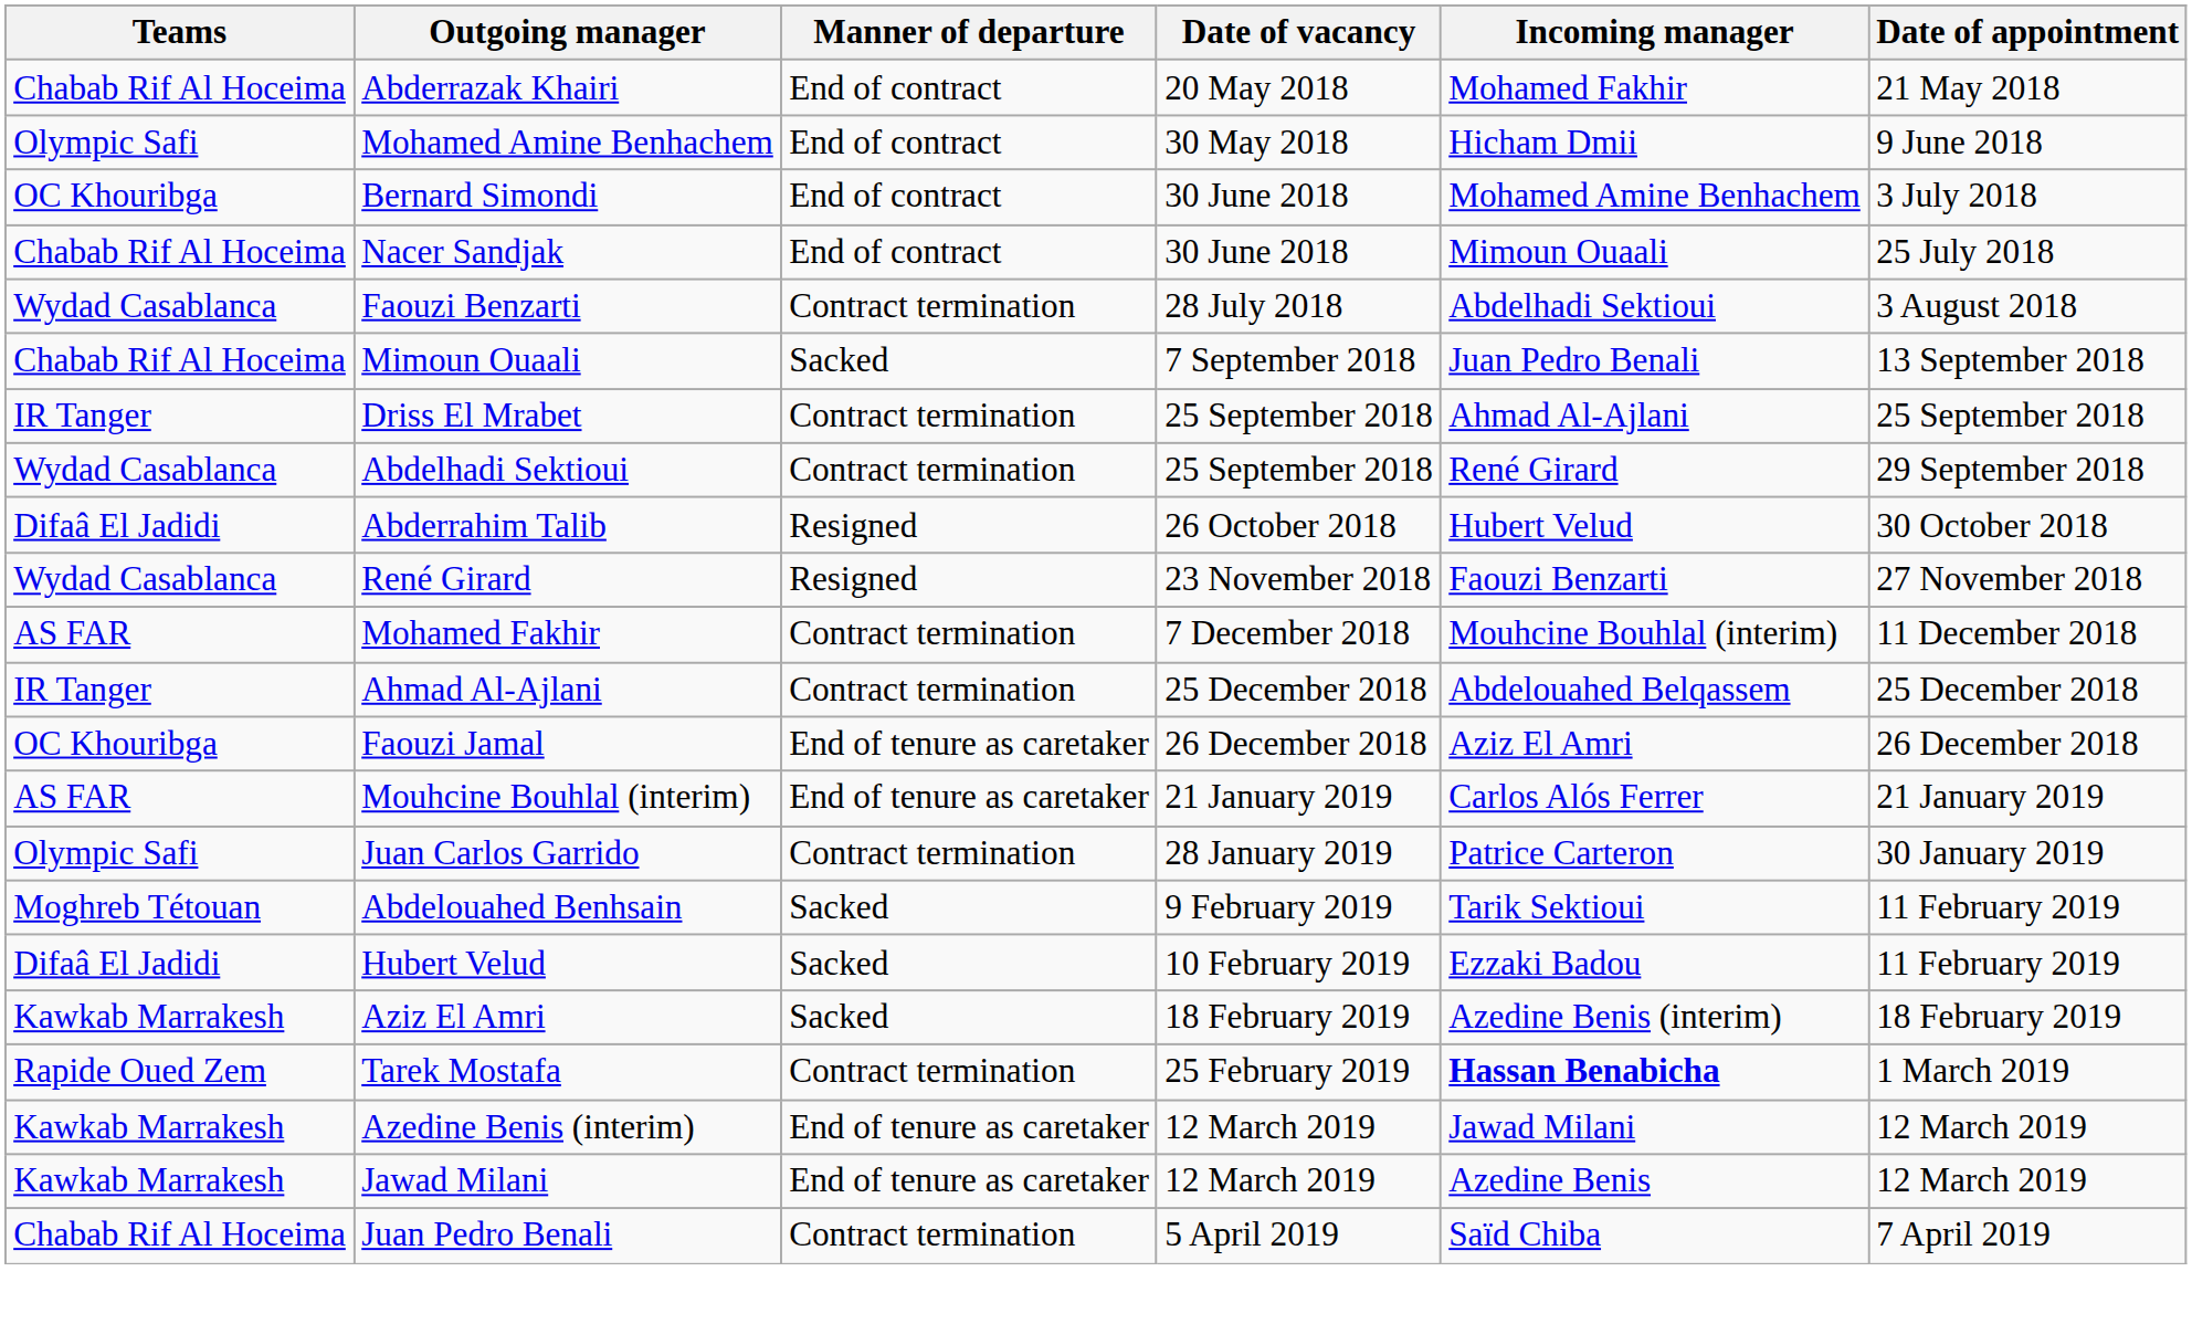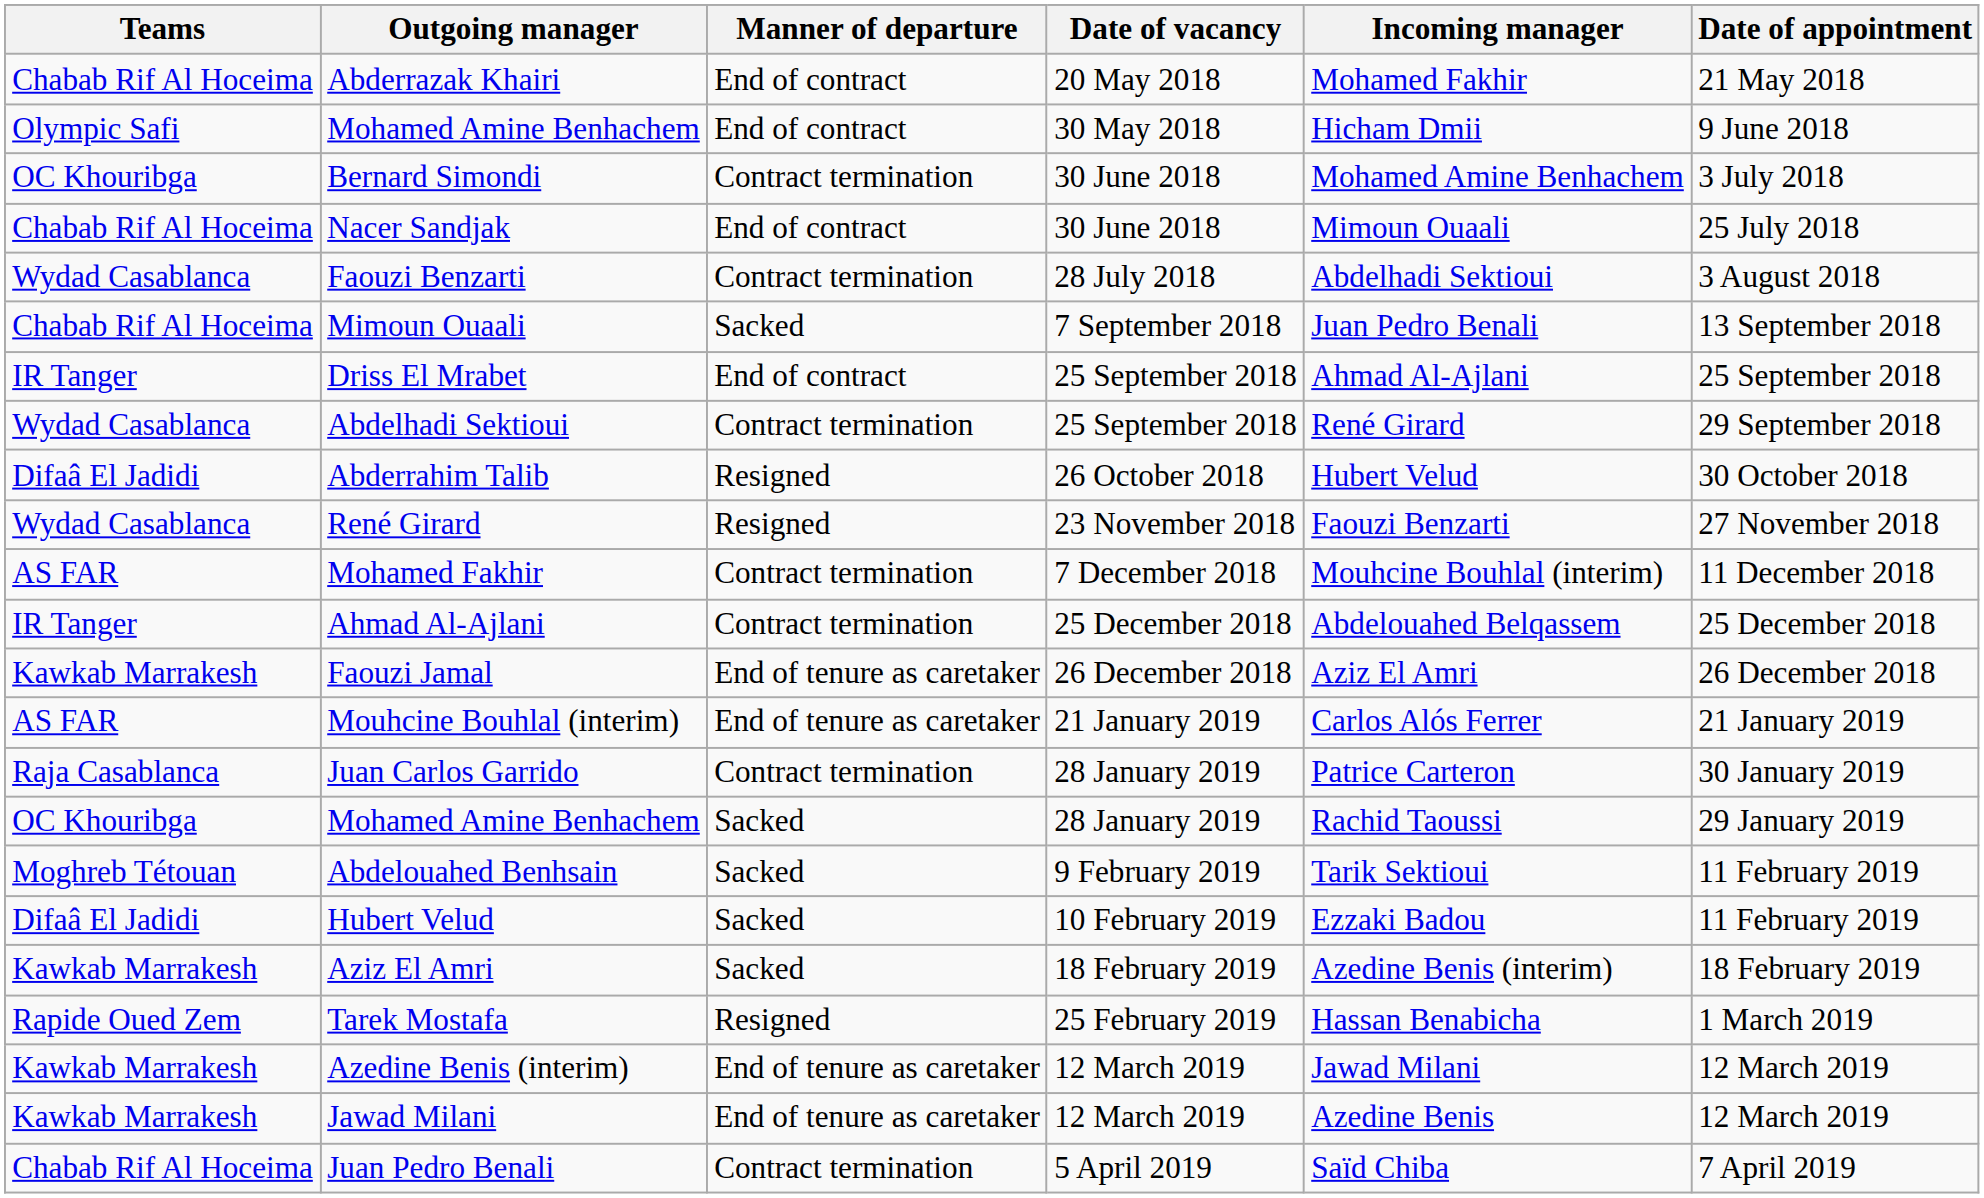 <table class="wikitable">
 <tr>
 <th>Teams</th>
 <th>Outgoing manager</th>
 <th>Manner of departure</th>
 <th>Date of vacancy</th>
 <th>Incoming manager</th>
 <th>Date of appointment</th>
 </tr>
 <tr>
 <td><a href='#'>Chabab Rif Al Hoceima</a></td>
 <td> <a href='#'>Abderrazak Khairi</a></td>
 <td>End of contract</td>
 <td>20 May 2018</td>
 <td> <a href='#'>Mohamed Fakhir</a></td>
 <td>21 May 2018</td>
 </tr>
 <tr>
 <td><a href='#'>Olympic Safi</a></td>
 <td> <a href='#'>Mohamed Amine Benhachem</a></td>
 <td>End of contract</td>
 <td>30 May 2018</td>
 <td> <a href='#'>Hicham Dmii</a></td>
 <td>9 June 2018</td>
 </tr>
 <tr>
 <td><a href='#'>OC Khouribga</a></td>
 <td> <a href='#'>Bernard Simondi</a></td>
-<td>End of contract</td>
+<td>Contract termination</td>
 <td>30 June 2018</td>
 <td> <a href='#'>Mohamed Amine Benhachem</a></td>
 <td>3 July 2018</td>
 </tr>
 <tr>
 <td><a href='#'>Chabab Rif Al Hoceima</a></td>
 <td> <a href='#'>Nacer Sandjak</a></td>
 <td>End of contract</td>
 <td>30 June 2018</td>
 <td> <a href='#'>Mimoun Ouaali</a></td>
 <td>25 July 2018</td>
 </tr>
 <tr>
 <td><a href='#'>Wydad Casablanca</a></td>
 <td> <a href='#'>Faouzi Benzarti</a></td>
 <td>Contract termination</td>
 <td>28 July 2018</td>
 <td> <a href='#'>Abdelhadi Sektioui</a></td>
 <td>3 August 2018</td>
 </tr>
 <tr>
 <td><a href='#'>Chabab Rif Al Hoceima</a></td>
 <td> <a href='#'>Mimoun Ouaali</a></td>
 <td>Sacked</td>
 <td>7 September 2018</td>
 <td> <a href='#'>Juan Pedro Benali</a></td>
 <td>13 September 2018</td>
 </tr>
 <tr>
 <td><a href='#'>IR Tanger</a></td>
 <td> <a href='#'>Driss El Mrabet</a></td>
-<td>Contract termination</td>
+<td>End of contract</td>
 <td>25 September 2018</td>
 <td> <a href='#'>Ahmad Al-Ajlani</a></td>
 <td>25 September 2018</td>
 </tr>
 <tr>
 <td><a href='#'>Wydad Casablanca</a></td>
 <td> <a href='#'>Abdelhadi Sektioui</a></td>
 <td>Contract termination</td>
 <td>25 September 2018</td>
 <td> <a href='#'>René Girard</a></td>
 <td>29 September 2018</td>
 </tr>
 <tr>
 <td><a href='#'>Difaâ El Jadidi</a></td>
 <td> <a href='#'>Abderrahim Talib</a></td>
 <td>Resigned</td>
 <td>26 October 2018</td>
 <td> <a href='#'>Hubert Velud</a></td>
 <td>30 October 2018</td>
 </tr>
 <tr>
 <td><a href='#'>Wydad Casablanca</a></td>
 <td> <a href='#'>René Girard</a></td>
 <td>Resigned</td>
 <td>23 November 2018</td>
 <td> <a href='#'>Faouzi Benzarti</a></td>
 <td>27 November 2018</td>
 </tr>
 <tr>
 <td><a href='#'>AS FAR</a></td>
 <td> <a href='#'>Mohamed Fakhir</a></td>
 <td>Contract termination</td>
 <td>7 December 2018</td>
 <td> <a href='#'>Mouhcine Bouhlal</a> (interim)</td>
 <td>11 December 2018</td>
 </tr>
 <tr>
 <td><a href='#'>IR Tanger</a></td>
 <td> <a href='#'>Ahmad Al-Ajlani</a></td>
 <td>Contract termination</td>
 <td>25 December 2018</td>
 <td> <a href='#'>Abdelouahed Belqassem</a></td>
 <td>25 December 2018</td>
 </tr>
 <tr>
-<td><a href='#'>OC Khouribga</a></td>
+<td><a href='#'>Kawkab Marrakesh</a></td>
 <td> <a href='#'>Faouzi Jamal</a></td>
 <td>End of tenure as caretaker</td>
 <td>26 December 2018</td>
 <td> <a href='#'>Aziz El Amri</a></td>
 <td>26 December 2018</td>
 </tr>
 <tr>
 <td><a href='#'>AS FAR</a></td>
 <td> <a href='#'>Mouhcine Bouhlal</a> (interim)</td>
 <td>End of tenure as caretaker</td>
 <td>21 January 2019</td>
 <td> <a href='#'>Carlos Alós Ferrer</a></td>
 <td>21 January 2019</td>
 </tr>
 <tr>
-<td><a href='#'>Olympic Safi</a></td>
+<td><a href='#'>Raja Casablanca</a></td>
 <td> <a href='#'>Juan Carlos Garrido</a></td>
 <td>Contract termination</td>
 <td>28 January 2019</td>
 <td> <a href='#'>Patrice Carteron</a></td>
 <td>30 January 2019</td>
+</tr>
+<tr>
+<td><a href='#'>OC Khouribga</a></td>
+<td> <a href='#'>Mohamed Amine Benhachem</a></td>
+<td>Sacked</td>
+<td>28 January 2019</td>
+<td> <a href='#'>Rachid Taoussi</a></td>
+<td>29 January 2019</td>
 </tr>
 <tr>
 <td><a href='#'>Moghreb Tétouan</a></td>
 <td> <a href='#'>Abdelouahed Benhsain</a></td>
 <td>Sacked</td>
 <td>9 February 2019</td>
 <td> <a href='#'>Tarik Sektioui</a></td>
 <td>11 February 2019</td>
 </tr>
 <tr>
 <td><a href='#'>Difaâ El Jadidi</a></td>
 <td> <a href='#'>Hubert Velud</a></td>
 <td>Sacked</td>
 <td>10 February 2019</td>
 <td> <a href='#'>Ezzaki Badou</a></td>
 <td>11 February 2019</td>
 </tr>
 <tr>
 <td><a href='#'>Kawkab Marrakesh</a></td>
 <td> <a href='#'>Aziz El Amri</a></td>
 <td>Sacked</td>
 <td>18 February 2019</td>
 <td> <a href='#'>Azedine Benis</a> (interim)</td>
 <td>18 February 2019</td>
 </tr>
 <tr>
 <td><a href='#'>Rapide Oued Zem</a></td>
 <td> <a href='#'>Tarek Mostafa</a></td>
-<td>Contract termination</td>
+<td>Resigned</td>
 <td>25 February 2019</td>
-<td><strong> <a href='#'>Hassan Benabicha</a></strong></td>
+<td> <a href='#'>Hassan Benabicha</a></td>
 <td>1 March 2019</td>
 </tr>
 <tr>
 <td><a href='#'>Kawkab Marrakesh</a></td>
 <td> <a href='#'>Azedine Benis</a> (interim)</td>
 <td>End of tenure as caretaker</td>
 <td>12 March 2019</td>
 <td> <a href='#'>Jawad Milani</a></td>
 <td>12 March 2019</td>
 </tr>
 <tr>
 <td><a href='#'>Kawkab Marrakesh</a></td>
 <td> <a href='#'>Jawad Milani</a></td>
 <td>End of tenure as caretaker</td>
 <td>12 March 2019</td>
 <td> <a href='#'>Azedine Benis</a></td>
 <td>12 March 2019</td>
 </tr>
 <tr>
 <td><a href='#'>Chabab Rif Al Hoceima</a></td>
 <td> <a href='#'>Juan Pedro Benali</a></td>
 <td>Contract termination</td>
 <td>5 April 2019</td>
 <td> <a href='#'>Saïd Chiba</a></td>
 <td>7 April 2019</td>
 </tr>
 </table>
